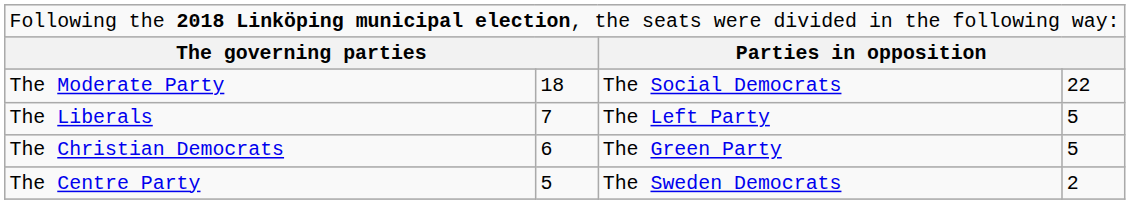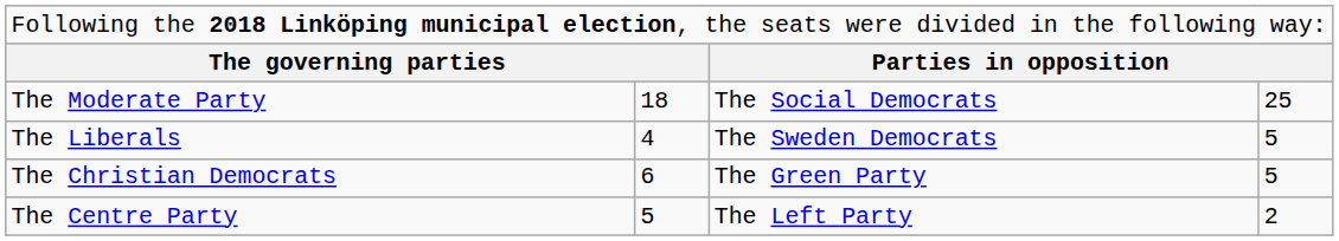 <table class="wikitable" border="1">
 <tr>
 <td colspan="4">Following the <strong>2018 Linköping municipal election</strong>, the seats were divided in the following way:</td>
 </tr>
 <tr>
 <th colspan="2"><strong>The governing parties</strong></th>
 <th colspan="2"><strong>Parties in opposition</strong></th>
 </tr>
 <tr style="vertical-align:top;">
 <td>The <a href='#'>Moderate Party</a></td>
 <td>18</td>
 <td>The <a href='#'>Social Democrats</a></td>
-<td>22</td>
+<td>25</td>
 </tr>
 <tr>
 <td>The <a href='#'>Liberals</a></td>
-<td>7</td>
-<td>The <a href='#'>Left Party</a></td>
+<td>4</td>
+<td>The <a href='#'>Sweden Democrats</a></td>
 <td>5</td>
 </tr>
 <tr>
 <td>The <a href='#'>Christian Democrats</a></td>
 <td>6</td>
 <td>The <a href='#'>Green Party</a></td>
 <td>5</td>
 </tr>
 <tr>
 <td>The <a href='#'>Centre Party</a></td>
 <td>5</td>
-<td>The <a href='#'>Sweden Democrats</a></td>
+<td>The <a href='#'>Left Party</a></td>
 <td>2</td>
 </tr>
 </table>
